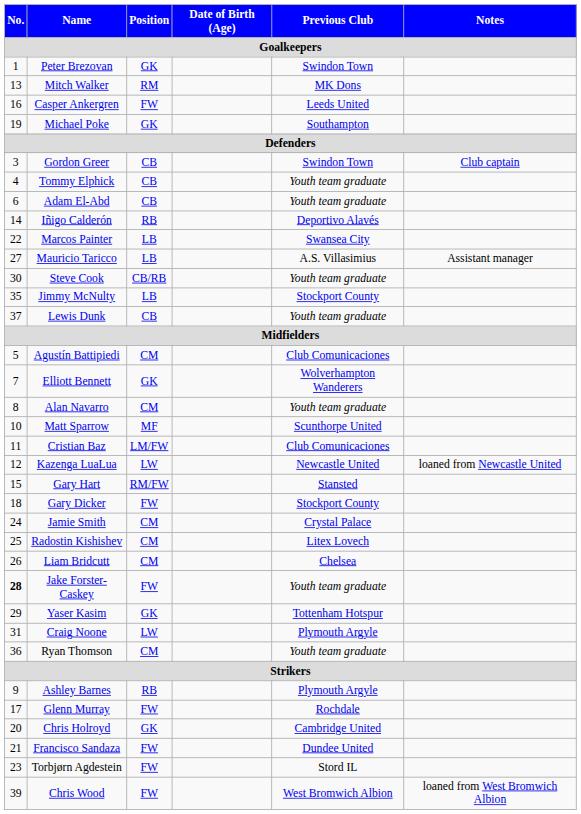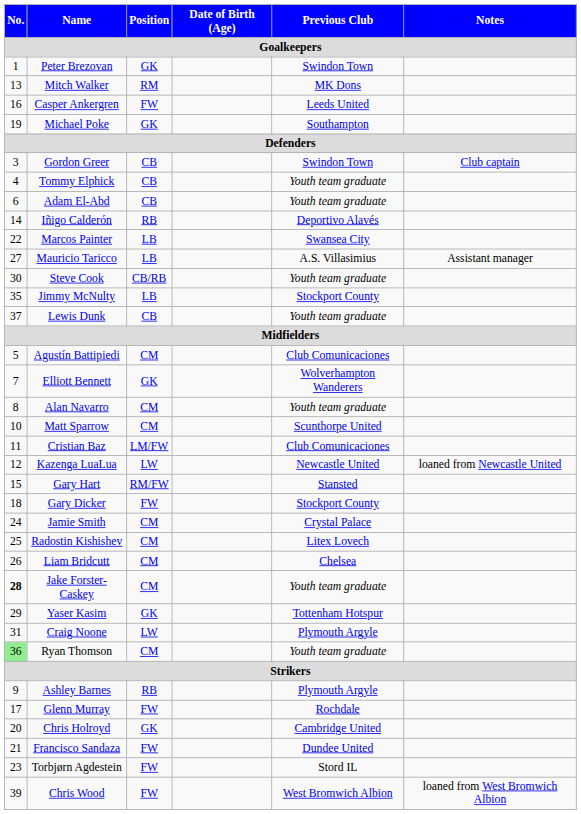 <table class="wikitable" style="text-align: center; font-size:90%" width=80%>
 <tr>
 <th style="background: blue; color:white" align=right>No.</th>
 <th style="background: blue; color:white" align=right>Name</th>
 <th style="background: blue; color:white" align=right>Position</th>
 <th style="background: blue; color:white" align=right>Date of Birth (Age)</th>
 <th style="background: blue; color:white" align=right>Previous Club</th>
 <th style="background: blue; color:white" align=right>Notes</th>
 </tr>
 <tr>
 <th colspan=9 style="background: #DCDCDC" align=right>Goalkeepers</th>
 </tr>
 <tr>
 <td>1</td>
 <td><a href='#'>Peter Brezovan</a></td>
 <td><a href='#'>GK</a></td>
 <td></td>
 <td><a href='#'>Swindon Town</a></td>
 <td></td>
 </tr>
 <tr>
 <td>13</td>
 <td><a href='#'>Mitch Walker</a></td>
 <td><a href='#'>RM</a></td>
 <td></td>
 <td><a href='#'>MK Dons</a></td>
 <td></td>
 </tr>
 <tr>
 <td>16</td>
 <td><a href='#'>Casper Ankergren</a></td>
 <td><a href='#'>FW</a></td>
 <td></td>
 <td><a href='#'>Leeds United</a></td>
 <td></td>
 </tr>
 <tr>
 <td>19</td>
 <td><a href='#'>Michael Poke</a></td>
 <td><a href='#'>GK</a></td>
 <td></td>
 <td><a href='#'>Southampton</a></td>
 <td></td>
 </tr>
 <tr>
 <th colspan=8 style="background: #DCDCDC" align=right>Defenders</th>
 </tr>
 <tr>
 <td>3</td>
 <td><a href='#'>Gordon Greer</a></td>
 <td><a href='#'>CB</a></td>
 <td></td>
 <td><a href='#'>Swindon Town</a></td>
 <td><a href='#'>Club captain</a></td>
 </tr>
 <tr>
 <td>4</td>
 <td><a href='#'>Tommy Elphick</a></td>
 <td><a href='#'>CB</a></td>
 <td></td>
 <td><em>Youth team graduate</em></td>
 <td></td>
 </tr>
 <tr>
 <td>6</td>
 <td><a href='#'>Adam El-Abd</a></td>
 <td><a href='#'>CB</a></td>
 <td></td>
 <td><em>Youth team graduate</em></td>
 <td></td>
 </tr>
 <tr>
 <td>14</td>
 <td><a href='#'>Iñigo Calderón</a></td>
 <td><a href='#'>RB</a></td>
 <td></td>
 <td><a href='#'>Deportivo Alavés</a></td>
 <td></td>
 </tr>
 <tr>
 <td>22</td>
 <td><a href='#'>Marcos Painter</a></td>
 <td><a href='#'>LB</a></td>
 <td></td>
 <td><a href='#'>Swansea City</a></td>
 <td></td>
 </tr>
 <tr>
 <td>27</td>
 <td><a href='#'>Mauricio Taricco</a></td>
 <td><a href='#'>LB</a></td>
 <td></td>
 <td>A.S. Villasimius</td>
 <td>Assistant manager</td>
 </tr>
 <tr>
 <td>30</td>
 <td><a href='#'>Steve Cook</a></td>
 <td><a href='#'>CB/RB</a></td>
 <td></td>
 <td><em>Youth team graduate</em></td>
 <td></td>
 </tr>
 <tr>
 <td>35</td>
 <td><a href='#'>Jimmy McNulty</a></td>
 <td><a href='#'>LB</a></td>
 <td></td>
 <td><a href='#'>Stockport County</a></td>
 <td></td>
 </tr>
 <tr>
 <td>37</td>
 <td><a href='#'>Lewis Dunk</a></td>
 <td><a href='#'>CB</a></td>
 <td></td>
 <td><em>Youth team graduate</em></td>
 <td></td>
 </tr>
 <tr>
 <th colspan=7 style="background: #DCDCDC" align=right>Midfielders</th>
 </tr>
 <tr>
 <td>5</td>
 <td><a href='#'>Agustín Battipiedi</a></td>
 <td><a href='#'>CM</a></td>
 <td></td>
 <td><a href='#'>Club Comunicaciones</a></td>
 <td></td>
 </tr>
 <tr>
 <td>7</td>
 <td><a href='#'>Elliott Bennett</a></td>
 <td><a href='#'>GK</a></td>
 <td></td>
 <td><a href='#'>Wolverhampton Wanderers</a></td>
 <td></td>
 </tr>
 <tr>
 <td>8</td>
 <td><a href='#'>Alan Navarro</a></td>
 <td><a href='#'>CM</a></td>
 <td></td>
 <td><em>Youth team graduate</em></td>
 <td></td>
 </tr>
 <tr>
 <td>10</td>
 <td><a href='#'>Matt Sparrow</a></td>
-<td><a href='#'>MF</a></td>
+<td><a href='#'>CM</a></td>
 <td></td>
 <td><a href='#'>Scunthorpe United</a></td>
 <td></td>
 </tr>
 <tr>
 <td>11</td>
 <td><a href='#'>Cristian Baz</a></td>
 <td><a href='#'>LM/FW</a></td>
 <td></td>
 <td><a href='#'>Club Comunicaciones</a></td>
 <td></td>
 </tr>
 <tr>
 <td>12</td>
 <td><a href='#'>Kazenga LuaLua</a></td>
 <td><a href='#'>LW</a></td>
 <td></td>
 <td><a href='#'>Newcastle United</a></td>
 <td>loaned from <a href='#'>Newcastle United</a></td>
 </tr>
 <tr>
 <td>15</td>
 <td><a href='#'>Gary Hart</a></td>
 <td><a href='#'>RM/FW</a></td>
 <td></td>
 <td><a href='#'>Stansted</a></td>
 <td></td>
 </tr>
 <tr>
 <td>18</td>
 <td><a href='#'>Gary Dicker</a></td>
 <td><a href='#'>FW</a></td>
 <td></td>
 <td><a href='#'>Stockport County</a></td>
 <td></td>
 </tr>
 <tr>
 <td>24</td>
 <td><a href='#'>Jamie Smith</a></td>
 <td><a href='#'>CM</a></td>
 <td></td>
 <td><a href='#'>Crystal Palace</a></td>
 <td></td>
 </tr>
 <tr>
 <td>25</td>
 <td><a href='#'>Radostin Kishishev</a></td>
 <td><a href='#'>CM</a></td>
 <td></td>
 <td><a href='#'>Litex Lovech</a></td>
 <td></td>
 </tr>
 <tr>
 <td>26</td>
 <td><a href='#'>Liam Bridcutt</a></td>
 <td><a href='#'>CM</a></td>
 <td></td>
 <td><a href='#'>Chelsea</a></td>
 <td></td>
 </tr>
 <tr>
 <td><strong>28</strong></td>
 <td><a href='#'>Jake Forster-Caskey</a></td>
-<td><a href='#'>FW</a></td>
+<td><a href='#'>CM</a></td>
 <td></td>
 <td><em>Youth team graduate</em></td>
 <td></td>
 </tr>
 <tr>
 <td>29</td>
 <td><a href='#'>Yaser Kasim</a></td>
 <td><a href='#'>GK</a></td>
 <td></td>
 <td><a href='#'>Tottenham Hotspur</a></td>
 <td></td>
 </tr>
 <tr>
 <td>31</td>
 <td><a href='#'>Craig Noone</a></td>
 <td><a href='#'>LW</a></td>
 <td></td>
 <td><a href='#'>Plymouth Argyle</a></td>
 <td></td>
 </tr>
 <tr>
-<td>36</td>
+<td style="background: lightgreen;">36</td>
 <td>Ryan Thomson</td>
 <td><a href='#'>CM</a></td>
 <td></td>
 <td><em>Youth team graduate</em></td>
 <td></td>
 </tr>
 <tr>
 <th colspan=7 style="background: #DCDCDC" align=right>Strikers</th>
 </tr>
 <tr>
 <td>9</td>
 <td><a href='#'>Ashley Barnes</a></td>
 <td><a href='#'>RB</a></td>
 <td></td>
 <td><a href='#'>Plymouth Argyle</a></td>
 <td></td>
 </tr>
 <tr>
 <td>17</td>
 <td><a href='#'>Glenn Murray</a></td>
 <td><a href='#'>FW</a></td>
 <td></td>
 <td><a href='#'>Rochdale</a></td>
 <td></td>
 </tr>
 <tr>
 <td>20</td>
 <td><a href='#'>Chris Holroyd</a></td>
 <td><a href='#'>GK</a></td>
 <td></td>
 <td><a href='#'>Cambridge United</a></td>
 <td></td>
 </tr>
 <tr>
 <td>21</td>
 <td><a href='#'>Francisco Sandaza</a></td>
 <td><a href='#'>FW</a></td>
 <td></td>
 <td><a href='#'>Dundee United</a></td>
 </tr>
 <tr>
 <td>23</td>
 <td>Torbjørn Agdestein</td>
 <td><a href='#'>FW</a></td>
 <td></td>
 <td>Stord IL</td>
 <td></td>
 </tr>
 <tr>
 <td>39</td>
 <td><a href='#'>Chris Wood</a></td>
 <td><a href='#'>FW</a></td>
 <td></td>
 <td><a href='#'>West Bromwich Albion</a></td>
 <td>loaned from <a href='#'>West Bromwich Albion</a></td>
 </tr>
 </table>
